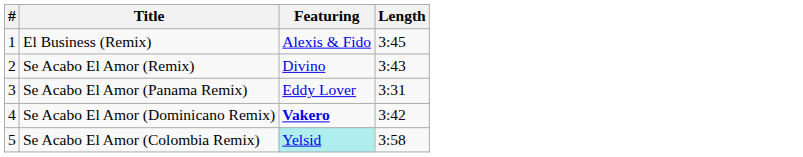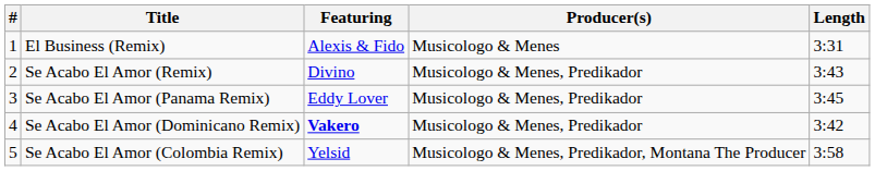 <table class="wikitable">
 <tr>
 <th align="center">#</th>
 <th align="center">Title</th>
 <th align="center">Featuring</th>
+<th align="center">Producer(s)</th>
 <th align="center">Length</th>
 </tr>
 <tr>
 <td>1</td>
 <td>El Business (Remix)</td>
 <td><a href='#'>Alexis & Fido</a></td>
-<td>3:45</td>
+<td>Musicologo & Menes</td>
+<td>3:31</td>
 </tr>
 <tr>
 <td>2</td>
 <td>Se Acabo El Amor (Remix)</td>
 <td><a href='#'>Divino</a></td>
+<td>Musicologo & Menes, Predikador</td>
 <td>3:43</td>
 </tr>
 <tr>
 <td>3</td>
 <td>Se Acabo El Amor (Panama Remix)</td>
 <td><a href='#'>Eddy Lover</a></td>
-<td>3:31</td>
+<td>Musicologo & Menes, Predikador</td>
+<td>3:45</td>
 </tr>
 <tr>
 <td>4</td>
 <td>Se Acabo El Amor (Dominicano Remix)</td>
 <td><strong><a href='#'>Vakero</a></strong></td>
+<td>Musicologo & Menes, Predikador</td>
 <td>3:42</td>
 </tr>
 <tr>
 <td>5</td>
 <td>Se Acabo El Amor (Colombia Remix)</td>
-<td style="background: paleturquoise;"><a href='#'>Yelsid</a></td>
+<td><a href='#'>Yelsid</a></td>
+<td>Musicologo & Menes, Predikador, Montana The Producer</td>
 <td>3:58</td>
 </tr>
 </table>
